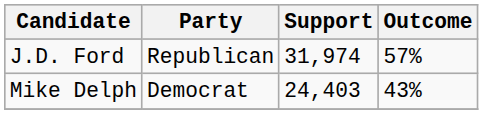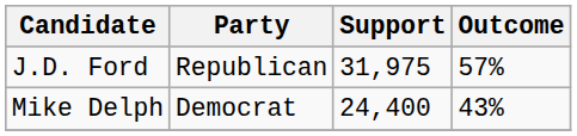 <table class="wikitable">
 <tr>
 <th>Candidate</th>
 <th>Party</th>
 <th>Support</th>
 <th>Outcome</th>
 </tr>
 <tr>
 <td>J.D. Ford</td>
 <td>Republican</td>
-<td>31,974</td>
+<td>31,975</td>
 <td>57%</td>
 </tr>
 <tr>
 <td>Mike Delph</td>
 <td>Democrat</td>
-<td>24,403</td>
+<td>24,400</td>
 <td>43%</td>
 </tr>
 <tr>
 </tr>
 </table>
